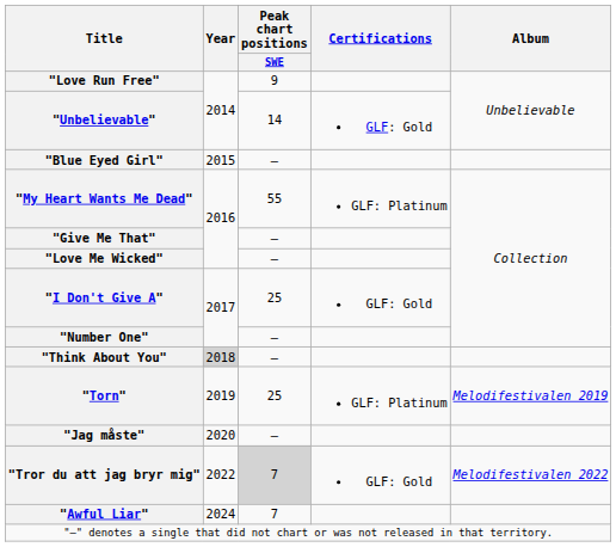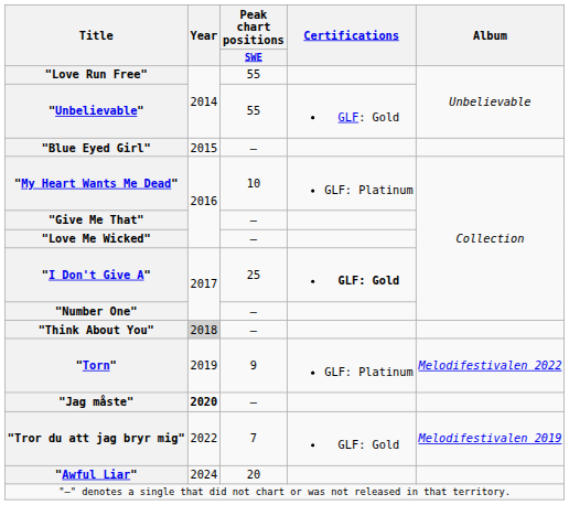 <table class="wikitable plainrowheaders" style="text-align:center;">
 <tr>
 <th scope="col" rowspan="2">Title</th>
 <th scope="col" rowspan="2">Year</th>
 <th scope="col" colspan="1">Peak chart positions</th>
 <th scope="col" rowspan="2"><a href='#'>Certifications</a></th>
 <th scope="col" rowspan="2">Album</th>
 </tr>
 <tr>
 <th scope="col" style="width:3em;font-size:85%;"><a href='#'>SWE</a><br></th>
 </tr>
 <tr>
 <th scope="row">"Love Run Free"</th>
 <td rowspan=2>2014</td>
-<td>9<br></td>
+<td>55</td>
 <td></td>
 <td rowspan=2><em>Unbelievable</em></td>
 </tr>
 <tr>
 <th scope="row">"<a href='#'>Unbelievable</a>"</th>
-<td>14</td>
+<td>55</td>
 <td><br><ul><li><a href='#'>GLF</a>: Gold</li></ul></td>
 </tr>
 <tr>
 <th scope="row">"Blue Eyed Girl"</th>
 <td>2015</td>
 <td>—</td>
 <td></td>
 <td></td>
 </tr>
 <tr>
 <th scope="row">"<a href='#'>My Heart Wants Me Dead</a>"</th>
 <td rowspan="3">2016</td>
-<td>55</td>
+<td>10</td>
 <td><br><ul><li>GLF: Platinum</li></ul></td>
 <td rowspan="5"><em>Collection</em></td>
 </tr>
 <tr>
 <th scope="row">"Give Me That"</th>
 <td>—</td>
 <td></td>
 </tr>
 <tr>
 <th scope="row">"Love Me Wicked"</th>
 <td>—</td>
 <td></td>
 </tr>
 <tr>
 <th scope="row">"<a href='#'>I Don't Give A</a>"</th>
 <td rowspan="2">2017</td>
 <td>25</td>
-<td><br><ul><li>GLF: Gold</li></ul></td>
+<td><strong><br><ul><li>GLF: Gold</li></ul></strong></td>
 </tr>
 <tr>
 <th scope="row">"Number One" <br></th>
 <td>—</td>
 <td></td>
 </tr>
 <tr>
 <th scope="row">"Think About You"</th>
 <td style="background: lightgrey;">2018</td>
 <td>—</td>
 <td></td>
 <td></td>
 </tr>
 <tr>
 <th scope="row">"<a href='#'>Torn</a>"</th>
 <td>2019</td>
-<td>25</td>
+<td>9<br></td>
 <td><br><ul><li>GLF: Platinum</li></ul></td>
-<td><em><a href='#'>Melodifestivalen 2019</a></em></td>
+<td><em><a href='#'>Melodifestivalen 2022</a></em></td>
 </tr>
 <tr>
 <th scope="row">"Jag måste"</th>
-<td>2020</td>
+<td><strong>2020</strong></td>
 <td>—</td>
 <td></td>
 <td></td>
 </tr>
 <tr>
 <th scope="row">"Tror du att jag bryr mig" <br></th>
 <td>2022</td>
-<td style="background: lightgrey;">7<br></td>
+<td>7<br></td>
 <td><br><ul><li>GLF: Gold</li></ul></td>
-<td><em><a href='#'>Melodifestivalen 2022</a></em></td>
+<td><em><a href='#'>Melodifestivalen 2019</a></em></td>
 </tr>
 <tr>
 <th scope="row">"<a href='#'>Awful Liar</a>"</th>
 <td>2024</td>
-<td>7<br></td>
+<td>20<br></td>
 <td></td>
 <td></td>
 </tr>
 <tr>
 <td colspan="10" style="font-size:85%">"—" denotes a single that did not chart or was not released in that territory.</td>
 </tr>
 </table>
